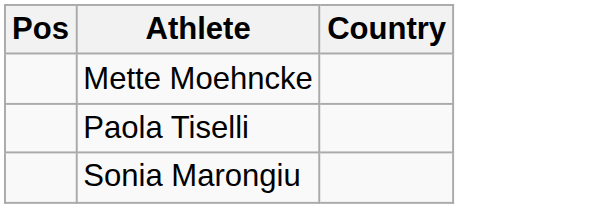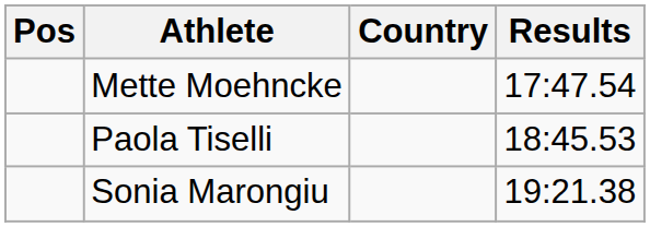 <table class="wikitable">
 <tr>
 <th>Pos</th>
 <th>Athlete</th>
 <th>Country</th>
+<th>Results</th>
 </tr>
 <tr>
 <td align="center"></td>
 <td>Mette Moehncke</td>
 <td></td>
+<td>17:47.54</td>
 </tr>
 <tr>
 <td align="center"></td>
 <td>Paola Tiselli</td>
 <td></td>
+<td>18:45.53</td>
 </tr>
 <tr>
 <td align="center"></td>
 <td>Sonia Marongiu</td>
 <td></td>
+<td>19:21.38</td>
 </tr>
 </table>
